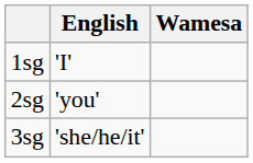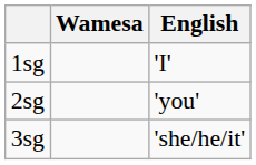 <table class="wikitable">
 <tr>
 <th></th>
+<th>Wamesa</th>
 <th>English</th>
-<th>Wamesa</th>
 </tr>
 <tr>
 <td>1sg</td>
+<td></td>
 <td>'I'</td>
-<td></td>
 </tr>
 <tr>
 <td>2sg</td>
+<td></td>
 <td>'you'</td>
-<td></td>
 </tr>
 <tr>
 <td>3sg</td>
+<td></td>
 <td>'she/he/it'</td>
-<td></td>
 </tr>
 </table>
